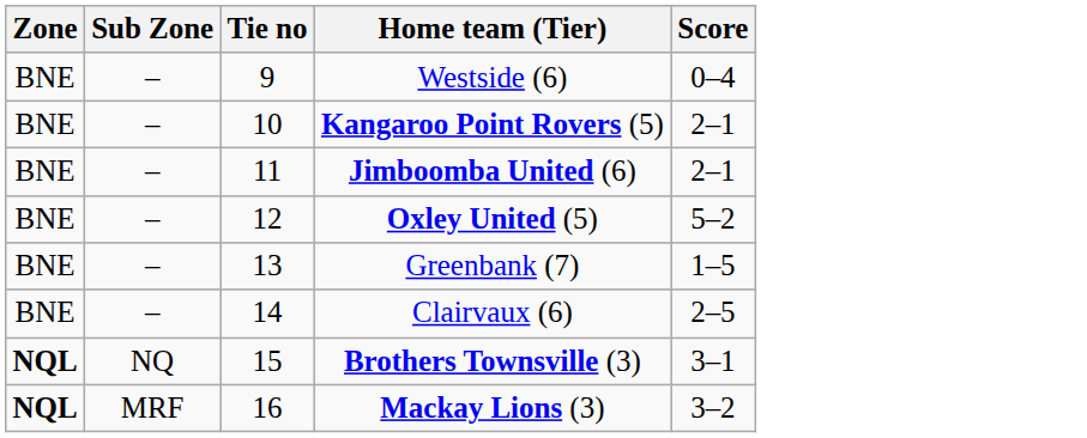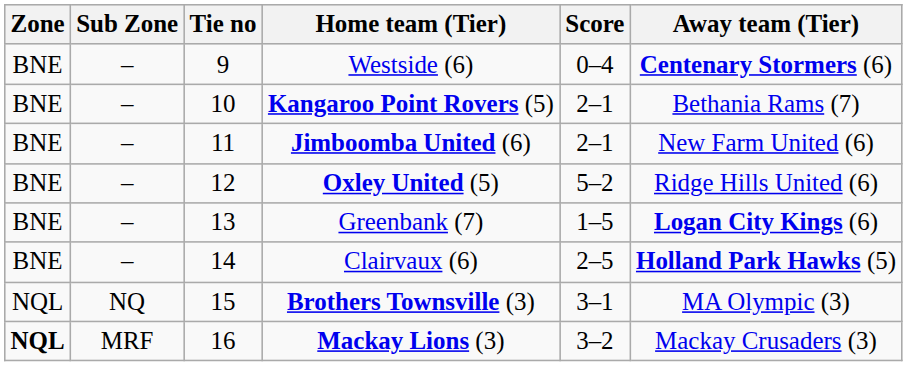 <table class="wikitable" style="text-align:center">
 <tr>
 <th>Zone</th>
 <th>Sub Zone</th>
 <th>Tie no</th>
 <th>Home team (Tier)</th>
 <th>Score</th>
+<th>Away team (Tier)</th>
 </tr>
 <tr>
 <td>BNE</td>
 <td>–</td>
 <td>9</td>
 <td><a href='#'>Westside</a> (6)</td>
 <td>0–4</td>
+<td><strong><a href='#'>Centenary Stormers</a></strong> (6)</td>
 </tr>
 <tr>
 <td>BNE</td>
 <td>–</td>
 <td>10</td>
 <td><strong><a href='#'>Kangaroo Point Rovers</a></strong> (5)</td>
 <td>2–1</td>
+<td><a href='#'>Bethania Rams</a> (7)</td>
 </tr>
 <tr>
 <td>BNE</td>
 <td>–</td>
 <td>11</td>
 <td><strong><a href='#'>Jimboomba United</a></strong> (6)</td>
 <td>2–1</td>
+<td><a href='#'>New Farm United</a> (6)</td>
 </tr>
 <tr>
 <td>BNE</td>
 <td>–</td>
 <td>12</td>
 <td><strong><a href='#'>Oxley United</a></strong> (5)</td>
 <td>5–2</td>
+<td><a href='#'>Ridge Hills United</a> (6)</td>
 </tr>
 <tr>
 <td>BNE</td>
 <td>–</td>
 <td>13</td>
 <td><a href='#'>Greenbank</a> (7)</td>
 <td>1–5</td>
+<td><strong><a href='#'>Logan City Kings</a></strong> (6)</td>
 </tr>
 <tr>
 <td>BNE</td>
 <td>–</td>
 <td>14</td>
 <td><a href='#'>Clairvaux</a> (6)</td>
 <td>2–5</td>
+<td><strong><a href='#'>Holland Park Hawks</a></strong> (5)</td>
 </tr>
 <tr>
-<td><strong>NQL</strong></td>
+<td>NQL</td>
 <td>NQ</td>
 <td>15</td>
 <td><strong><a href='#'>Brothers Townsville</a></strong> (3)</td>
 <td>3–1</td>
+<td><a href='#'>MA Olympic</a> (3)</td>
 </tr>
 <tr>
 <td><strong>NQL</strong></td>
 <td>MRF</td>
 <td>16</td>
 <td><strong><a href='#'>Mackay Lions</a></strong> (3)</td>
 <td>3–2</td>
+<td><a href='#'>Mackay Crusaders</a> (3)</td>
 </tr>
 </table>
